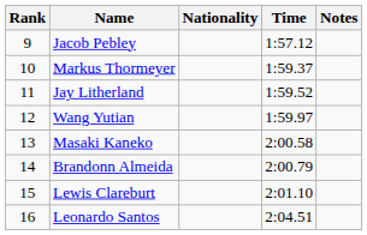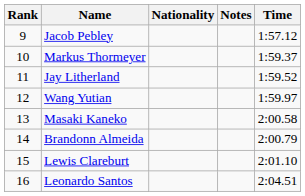 <table class="wikitable sortable" style="text-align:center">
 <tr>
 <th>Rank</th>
 <th>Name</th>
 <th>Nationality</th>
+<th>Notes</th>
 <th>Time</th>
-<th>Notes</th>
 </tr>
 <tr>
 <td>9</td>
 <td align=left><a href='#'>Jacob Pebley</a></td>
 <td align=left></td>
+<td></td>
 <td>1:57.12</td>
-<td></td>
 </tr>
 <tr>
 <td>10</td>
 <td align=left><a href='#'>Markus Thormeyer</a></td>
 <td align=left></td>
+<td></td>
 <td>1:59.37</td>
-<td></td>
 </tr>
 <tr>
 <td>11</td>
 <td align=left><a href='#'>Jay Litherland</a></td>
 <td align=left></td>
+<td></td>
 <td>1:59.52</td>
-<td></td>
 </tr>
 <tr>
 <td>12</td>
 <td align=left><a href='#'>Wang Yutian</a></td>
 <td align=left></td>
+<td></td>
 <td>1:59.97</td>
-<td></td>
 </tr>
 <tr>
 <td>13</td>
 <td align=left><a href='#'>Masaki Kaneko</a></td>
 <td align=left></td>
+<td></td>
 <td>2:00.58</td>
-<td></td>
 </tr>
 <tr>
 <td>14</td>
 <td align=left><a href='#'>Brandonn Almeida</a></td>
 <td align=left></td>
+<td></td>
 <td>2:00.79</td>
-<td></td>
 </tr>
 <tr>
 <td>15</td>
 <td align=left><a href='#'>Lewis Clareburt</a></td>
 <td align=left></td>
+<td></td>
 <td>2:01.10</td>
-<td></td>
 </tr>
 <tr>
 <td>16</td>
 <td align=left><a href='#'>Leonardo Santos</a></td>
 <td align=left></td>
+<td></td>
 <td>2:04.51</td>
-<td></td>
 </tr>
 </table>
